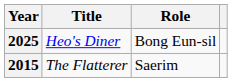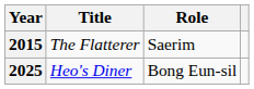 <table class="wikitable plainrowheaders">
 <tr>
 <th scope="col">Year</th>
 <th scope="col">Title</th>
 <th scope="col">Role</th>
 <th scope="col" class="unsortable"></th>
 </tr>
 <tr>
+<th scope="row">2015</th>
+<td><em>The Flatterer</em></td>
+<td>Saerim</td>
+<td style="text-align:center"></td>
+</tr>
+<tr>
 <th scope="row">2025</th>
 <td><em><a href='#'>Heo's Diner</a></em></td>
 <td>Bong Eun-sil</td>
 <td style="text-align:center"></td>
 </tr>
-<tr>
-<th scope="row">2015</th>
-<td><em>The Flatterer</em></td>
-<td>Saerim</td>
-<td style="text-align:center"></td>
-</tr>
 </table>
